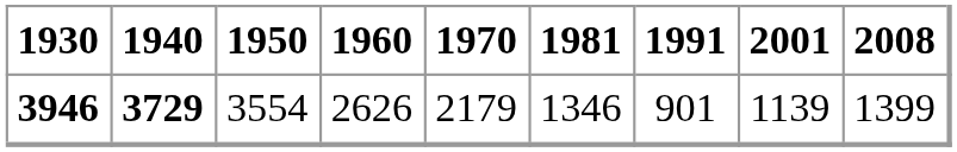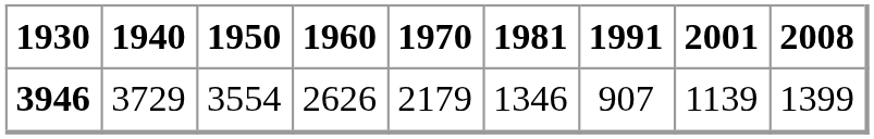 <table rules="all" cellspacing="0" cellpadding="4" style="margin:auto; border:1px solid #999; border-right:2px solid #999; border-bottom:2px solid #999;">
 <tr>
 <th>1930</th>
 <th>1940</th>
 <th>1950</th>
 <th>1960</th>
 <th>1970</th>
 <th>1981</th>
 <th>1991</th>
 <th>2001</th>
 <th>2008</th>
 </tr>
 <tr>
 <td align=center><strong>3946</strong></td>
-<td align=center><strong>3729</strong></td>
+<td align=center>3729</td>
 <td align=center>3554</td>
 <td align=center>2626</td>
 <td align=center>2179</td>
 <td align=center>1346</td>
-<td align=center>901</td>
+<td align=center>907</td>
 <td align=center>1139</td>
 <td align=center>1399</td>
 </tr>
 </table>
